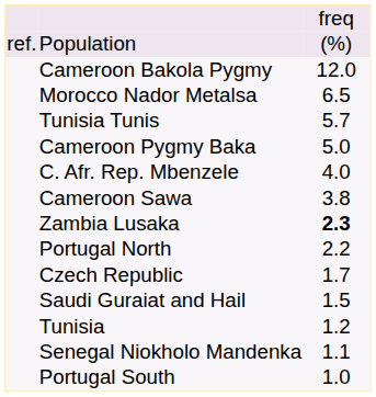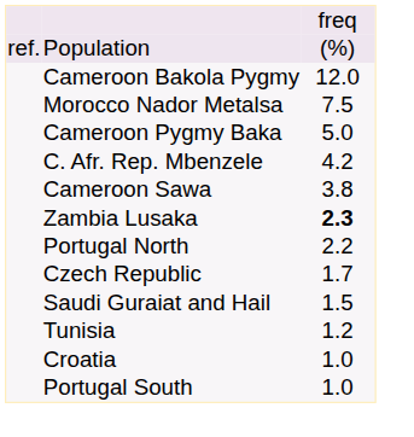 <table border="0" cellspacing="0" cellpadding="1" align="left" style="text-align:center; margin-right: 1em;  border:1px #ffeebb solid; background:#f8f6f8; ">
 <tr style="background:#efe5ef">
 <td></td>
 <td></td>
 <td>freq</td>
 </tr>
 <tr style="background:#eee5ef">
 <td>ref.</td>
 <td align="left">Population</td>
 <td style="width:50px">(%)</td>
 </tr>
 <tr>
 <td></td>
 <td align="left">Cameroon Bakola Pygmy</td>
 <td>12.0</td>
 </tr>
 <tr>
 <td></td>
 <td align="left">Morocco Nador Metalsa</td>
-<td>6.5</td>
-</tr>
-<tr>
-<td></td>
-<td align="left">Tunisia Tunis</td>
-<td>5.7</td>
+<td>7.5</td>
 </tr>
 <tr>
 <td></td>
 <td align="left">Cameroon Pygmy Baka</td>
 <td>5.0</td>
 </tr>
 <tr>
 <td></td>
 <td align="left">C. Afr. Rep. Mbenzele</td>
-<td>4.0</td>
+<td>4.2</td>
 </tr>
 <tr>
 <td></td>
 <td align="left">Cameroon Sawa</td>
 <td>3.8</td>
 </tr>
 <tr>
 <td></td>
 <td align="left">Zambia Lusaka</td>
 <td><strong>2.3</strong></td>
 </tr>
 <tr>
 <td></td>
 <td align="left">Portugal North</td>
 <td>2.2</td>
 </tr>
 <tr>
 <td></td>
 <td align="left">Czech Republic</td>
 <td>1.7</td>
 </tr>
 <tr>
 <td></td>
 <td align="left">Saudi Guraiat and Hail</td>
 <td>1.5</td>
 </tr>
 <tr>
 <td></td>
 <td align="left">Tunisia</td>
 <td>1.2</td>
 </tr>
 <tr>
 <td></td>
-<td align="left">Senegal Niokholo Mandenka</td>
-<td>1.1</td>
+<td align="left">Croatia</td>
+<td>1.0</td>
 </tr>
 <tr>
 <td></td>
 <td align="left">Portugal South</td>
 <td>1.0</td>
 </tr>
 </table>
